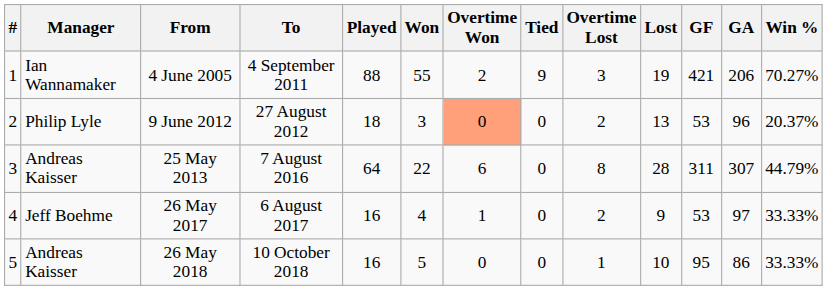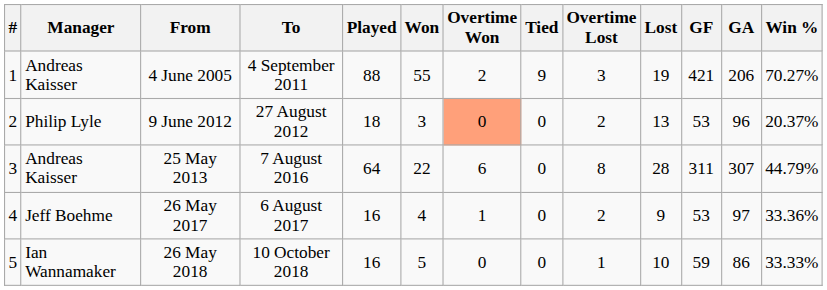 <table class="sortable wikitable" style="width:60%;text-align:center">
 <tr>
 <th width=1%>#</th>
 <th width=15%>Manager</th>
 <th width=13%>From</th>
 <th width=13%>To</th>
 <th width=5%>Played</th>
 <th width=5%>Won</th>
 <th width=5%>Overtime Won</th>
 <th width=5%>Tied</th>
 <th width=5%>Overtime Lost</th>
 <th width=5%>Lost</th>
 <th width=5%>GF</th>
 <th width=5%>GA</th>
 <th width=5%>Win %</th>
 </tr>
 <tr>
 <td align=left>1</td>
-<td align=left> Ian Wannamaker</td>
+<td align=left> Andreas Kaisser</td>
 <td>4 June 2005</td>
 <td>4 September 2011</td>
 <td>88</td>
 <td>55</td>
 <td>2</td>
 <td>9</td>
 <td>3</td>
 <td>19</td>
 <td>421</td>
 <td>206</td>
 <td>70.27%</td>
 </tr>
 <tr>
 <td align=left>2</td>
 <td align=left> Philip Lyle</td>
 <td>9 June 2012</td>
 <td>27 August 2012</td>
 <td>18</td>
 <td>3</td>
 <td style="background: lightsalmon;">0</td>
 <td>0</td>
 <td>2</td>
 <td>13</td>
 <td>53</td>
 <td>96</td>
 <td>20.37%</td>
 </tr>
 <tr>
 <td align=left>3</td>
 <td align=left> Andreas Kaisser</td>
 <td>25 May 2013</td>
 <td>7 August 2016</td>
 <td>64</td>
 <td>22</td>
 <td>6</td>
 <td>0</td>
 <td>8</td>
 <td>28</td>
 <td>311</td>
 <td>307</td>
 <td>44.79%</td>
 </tr>
 <tr>
 <td align=left>4</td>
 <td align=left> Jeff Boehme</td>
 <td>26 May 2017</td>
 <td>6 August 2017</td>
 <td>16</td>
 <td>4</td>
 <td>1</td>
 <td>0</td>
 <td>2</td>
 <td>9</td>
 <td>53</td>
 <td>97</td>
-<td>33.33%</td>
+<td>33.36%</td>
 </tr>
 <tr>
 <td align=left>5</td>
-<td align=left> Andreas Kaisser</td>
+<td align=left> Ian Wannamaker</td>
 <td>26 May 2018</td>
 <td>10 October 2018</td>
 <td>16</td>
 <td>5</td>
 <td>0</td>
 <td>0</td>
 <td>1</td>
 <td>10</td>
-<td>95</td>
+<td>59</td>
 <td>86</td>
 <td>33.33%</td>
 </tr>
 </table>
